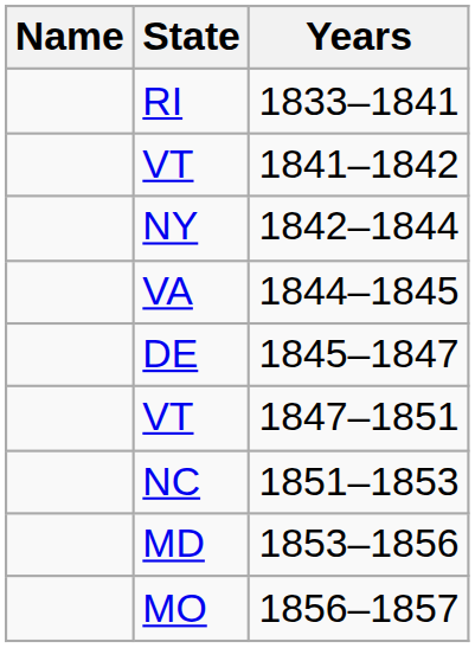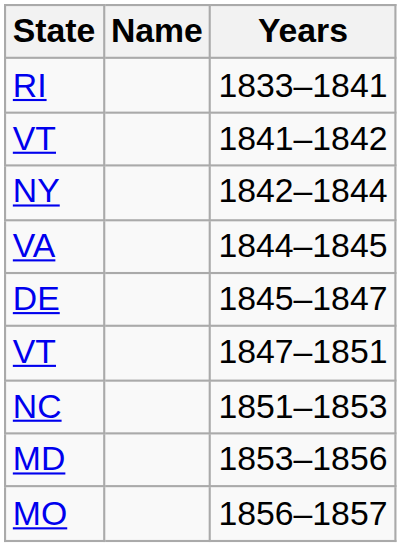 <table class="wikitable sortable">
 <tr>
+<th>State</th>
 <th>Name</th>
-<th>State</th>
 <th>Years</th>
 </tr>
 <tr>
+<td><a href='#'>RI</a></td>
 <td></td>
-<td><a href='#'>RI</a></td>
 <td>1833–1841</td>
 </tr>
 <tr>
+<td><a href='#'>VT</a></td>
 <td></td>
-<td><a href='#'>VT</a></td>
 <td>1841–1842</td>
 </tr>
 <tr>
+<td><a href='#'>NY</a></td>
 <td></td>
-<td><a href='#'>NY</a></td>
 <td>1842–1844</td>
 </tr>
 <tr>
+<td><a href='#'>VA</a></td>
 <td></td>
-<td><a href='#'>VA</a></td>
 <td>1844–1845</td>
 </tr>
 <tr>
+<td><a href='#'>DE</a></td>
 <td></td>
-<td><a href='#'>DE</a></td>
 <td>1845–1847</td>
 </tr>
 <tr>
+<td><a href='#'>VT</a></td>
 <td></td>
-<td><a href='#'>VT</a></td>
 <td>1847–1851</td>
 </tr>
 <tr>
+<td><a href='#'>NC</a></td>
 <td></td>
-<td><a href='#'>NC</a></td>
 <td>1851–1853</td>
 </tr>
 <tr>
+<td><a href='#'>MD</a></td>
 <td></td>
-<td><a href='#'>MD</a></td>
 <td>1853–1856</td>
 </tr>
 <tr>
+<td><a href='#'>MO</a></td>
 <td></td>
-<td><a href='#'>MO</a></td>
 <td>1856–1857</td>
 </tr>
 </table>
